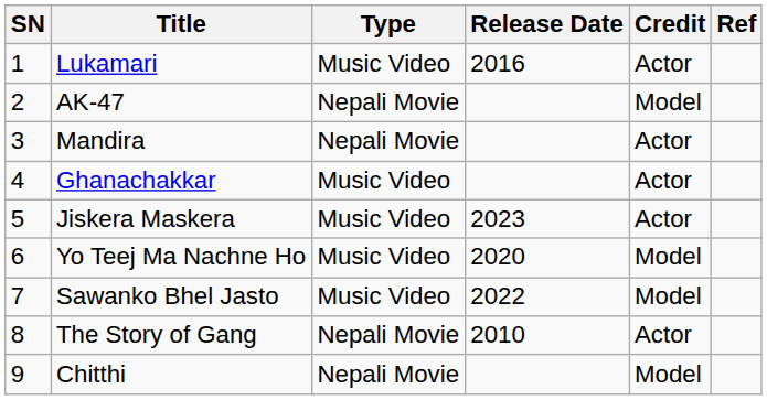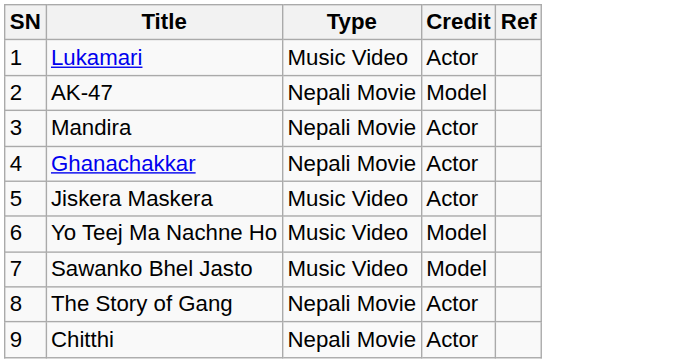 <table class="wikitable sortable">
 <tr>
 <th>SN</th>
 <th>Title</th>
 <th>Type</th>
-<th>Release Date</th>
 <th>Credit</th>
 <th>Ref</th>
 </tr>
 <tr>
 <td>1</td>
 <td><a href='#'>Lukamari</a></td>
 <td>Music Video</td>
-<td>2016</td>
 <td>Actor</td>
 <td></td>
 </tr>
 <tr>
 <td>2</td>
 <td>AK-47</td>
 <td>Nepali Movie</td>
-<td></td>
 <td>Model</td>
 <td></td>
 </tr>
 <tr>
 <td>3</td>
 <td>Mandira</td>
 <td>Nepali Movie</td>
-<td></td>
 <td>Actor</td>
 <td></td>
 </tr>
 <tr>
 <td>4</td>
 <td><a href='#'>Ghanachakkar</a></td>
-<td>Music Video</td>
-<td></td>
+<td>Nepali Movie</td>
 <td>Actor</td>
 <td></td>
 </tr>
 <tr>
 <td>5</td>
 <td>Jiskera Maskera</td>
 <td>Music Video</td>
-<td>2023</td>
 <td>Actor</td>
 <td></td>
 </tr>
 <tr>
 <td>6</td>
 <td>Yo Teej Ma Nachne Ho</td>
 <td>Music Video</td>
-<td>2020</td>
 <td>Model</td>
 <td></td>
 </tr>
 <tr>
 <td>7</td>
 <td>Sawanko Bhel Jasto</td>
 <td>Music Video</td>
-<td>2022</td>
 <td>Model</td>
 <td></td>
 </tr>
 <tr>
 <td>8</td>
 <td>The Story of Gang</td>
 <td>Nepali Movie</td>
-<td>2010</td>
 <td>Actor</td>
 <td></td>
 </tr>
 <tr>
 <td>9</td>
 <td>Chitthi</td>
 <td>Nepali Movie</td>
-<td></td>
-<td>Model</td>
+<td>Actor</td>
 <td></td>
 </tr>
 </table>
